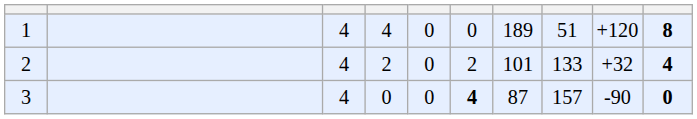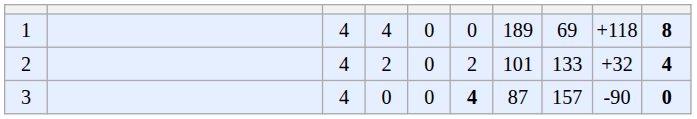 <table class="wikitable" style="text-align:center; font-size:95%">
 <tr>
 <th width="25"></th>
 <th width="200"></th>
 <th width="25"></th>
 <th width="25"></th>
 <th width="25"></th>
 <th width="25"></th>
 <th width="30"></th>
 <th width="30"></th>
 <th width="30"></th>
 <th width="30"></th>
 </tr>
 <tr style="background:#e6efff">
 <td>1</td>
 <td style="text-align:left"></td>
 <td>4</td>
 <td>4</td>
 <td>0</td>
 <td>0</td>
 <td>189</td>
-<td>51</td>
-<td>+120</td>
+<td>69</td>
+<td>+118</td>
 <td><strong>8</strong></td>
 </tr>
 <tr style="background:#e6efff">
 <td>2</td>
 <td style="text-align:left"></td>
 <td>4</td>
 <td>2</td>
 <td>0</td>
 <td>2</td>
 <td>101</td>
 <td>133</td>
 <td>+32</td>
 <td><strong>4</strong></td>
 </tr>
 <tr style="background:#e6efff">
 <td>3</td>
 <td style="text-align:left"></td>
 <td>4</td>
 <td>0</td>
 <td>0</td>
 <td><strong>4</strong></td>
 <td>87</td>
 <td>157</td>
 <td>-90</td>
 <td><strong>0</strong></td>
 </tr>
 </table>
